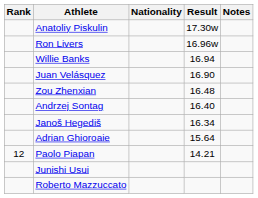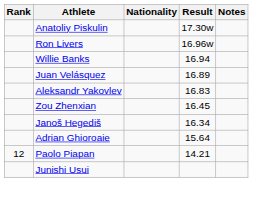 <table class="wikitable sortable" style="text-align:center">
 <tr>
 <th>Rank</th>
 <th>Athlete</th>
 <th>Nationality</th>
 <th>Result</th>
 <th>Notes</th>
 </tr>
 <tr>
 <td></td>
 <td align=left><a href='#'>Anatoliy Piskulin</a></td>
 <td align=left></td>
 <td>17.30w</td>
 <td></td>
 </tr>
 <tr>
 <td></td>
 <td align=left><a href='#'>Ron Livers</a></td>
 <td align=left></td>
 <td>16.96w</td>
 <td></td>
 </tr>
 <tr>
 <td></td>
 <td align=left><a href='#'>Willie Banks</a></td>
 <td align=left></td>
 <td>16.94</td>
 <td></td>
 </tr>
 <tr>
 <td></td>
 <td align=left><a href='#'>Juan Velásquez</a></td>
 <td align=left></td>
-<td>16.90</td>
+<td>16.89</td>
+<td></td>
+</tr>
+<tr>
+<td></td>
+<td align=left><a href='#'>Aleksandr Yakovlev</a></td>
+<td align=left></td>
+<td>16.83</td>
 <td></td>
 </tr>
 <tr>
 <td></td>
 <td align=left><a href='#'>Zou Zhenxian</a></td>
 <td align=left></td>
-<td>16.48</td>
-<td></td>
-</tr>
-<tr>
-<td></td>
-<td align=left><a href='#'>Andrzej Sontag</a></td>
-<td align=left></td>
-<td>16.40</td>
+<td>16.45</td>
 <td></td>
 </tr>
 <tr>
 <td></td>
 <td align=left><a href='#'>Janoš Hegediš</a></td>
 <td align=left></td>
 <td>16.34</td>
 <td></td>
 </tr>
 <tr>
 <td></td>
 <td align=left><a href='#'>Adrian Ghioroaie</a></td>
 <td align=left></td>
 <td>15.64</td>
 <td></td>
 </tr>
 <tr>
 <td>12</td>
 <td align=left><a href='#'>Paolo Piapan</a></td>
 <td align=left></td>
 <td>14.21</td>
 <td></td>
 </tr>
 <tr>
 <td></td>
 <td align=left><a href='#'>Junishi Usui</a></td>
 <td align=left></td>
 <td></td>
 <td></td>
 </tr>
-<tr>
-<td></td>
-<td align=left><a href='#'>Roberto Mazzuccato</a></td>
-<td align=left></td>
-<td></td>
-<td></td>
-</tr>
 </table>
